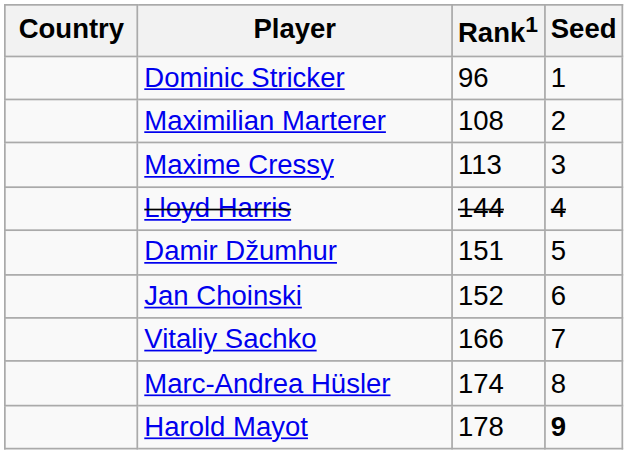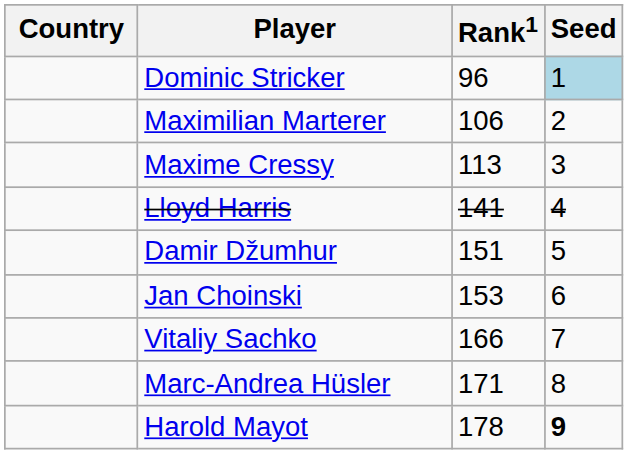 <table class="sortable wikitable">
 <tr>
 <th width="70">Country</th>
 <th width="175">Player</th>
 <th>Rank<sup>1</sup></th>
 <th>Seed</th>
 </tr>
 <tr>
 <td></td>
 <td><a href='#'>Dominic Stricker</a></td>
 <td>96</td>
-<td>1</td>
+<td style="background: lightblue;">1</td>
 </tr>
 <tr>
 <td></td>
 <td><a href='#'>Maximilian Marterer</a></td>
-<td>108</td>
+<td>106</td>
 <td>2</td>
 </tr>
 <tr>
 <td></td>
 <td><a href='#'>Maxime Cressy</a></td>
 <td>113</td>
 <td>3</td>
 </tr>
 <tr>
 <td><s></s></td>
 <td><s><a href='#'>Lloyd Harris</a></s></td>
-<td><s>144</s></td>
+<td><s>141</s></td>
 <td><s>4</s></td>
 </tr>
 <tr>
 <td></td>
 <td><a href='#'>Damir Džumhur</a></td>
 <td>151</td>
 <td>5</td>
 </tr>
 <tr>
 <td></td>
 <td><a href='#'>Jan Choinski</a></td>
-<td>152</td>
+<td>153</td>
 <td>6</td>
 </tr>
 <tr>
 <td></td>
 <td><a href='#'>Vitaliy Sachko</a></td>
 <td>166</td>
 <td>7</td>
 </tr>
 <tr>
 <td></td>
 <td><a href='#'>Marc-Andrea Hüsler</a></td>
-<td>174</td>
+<td>171</td>
 <td>8</td>
 </tr>
 <tr>
 <td></td>
 <td><a href='#'>Harold Mayot</a></td>
 <td>178</td>
 <td><strong>9</strong></td>
 </tr>
 </table>
